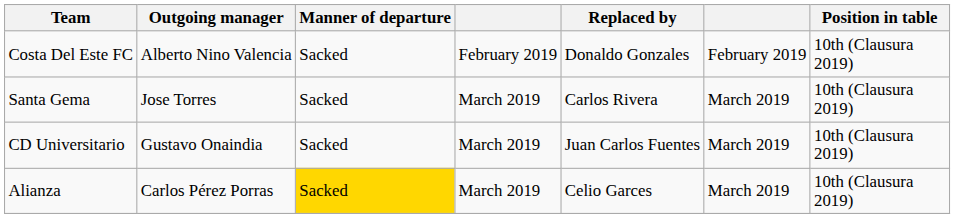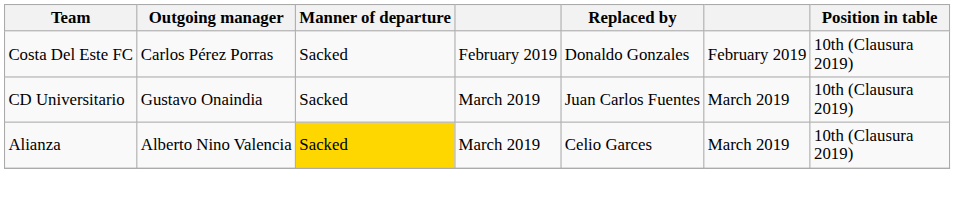 <table class="wikitable">
 <tr>
 <th>Team</th>
 <th>Outgoing manager</th>
 <th>Manner of departure</th>
 <th></th>
 <th>Replaced by</th>
 <th></th>
 <th width=125px>Position in table</th>
 </tr>
 <tr>
 <td>Costa Del Este FC</td>
-<td> Alberto Nino Valencia</td>
+<td> Carlos Pérez Porras</td>
 <td>Sacked</td>
 <td>February 2019</td>
 <td> Donaldo Gonzales</td>
 <td>February 2019</td>
-<td>10th (Clausura 2019)</td>
-</tr>
-<tr>
-<td>Santa Gema</td>
-<td> Jose Torres</td>
-<td>Sacked</td>
-<td>March 2019</td>
-<td> Carlos Rivera</td>
-<td>March 2019</td>
 <td>10th (Clausura 2019)</td>
 </tr>
 <tr>
 <td>CD Universitario</td>
 <td> Gustavo Onaindia</td>
 <td>Sacked</td>
 <td>March 2019</td>
 <td> Juan Carlos Fuentes</td>
 <td>March 2019</td>
 <td>10th (Clausura 2019)</td>
 </tr>
 <tr>
 <td>Alianza</td>
-<td> Carlos Pérez Porras</td>
+<td> Alberto Nino Valencia</td>
 <td style="background: gold;">Sacked</td>
 <td>March 2019</td>
 <td> Celio Garces</td>
 <td>March 2019</td>
 <td>10th (Clausura 2019)</td>
 </tr>
 <tr>
 </tr>
 </table>
